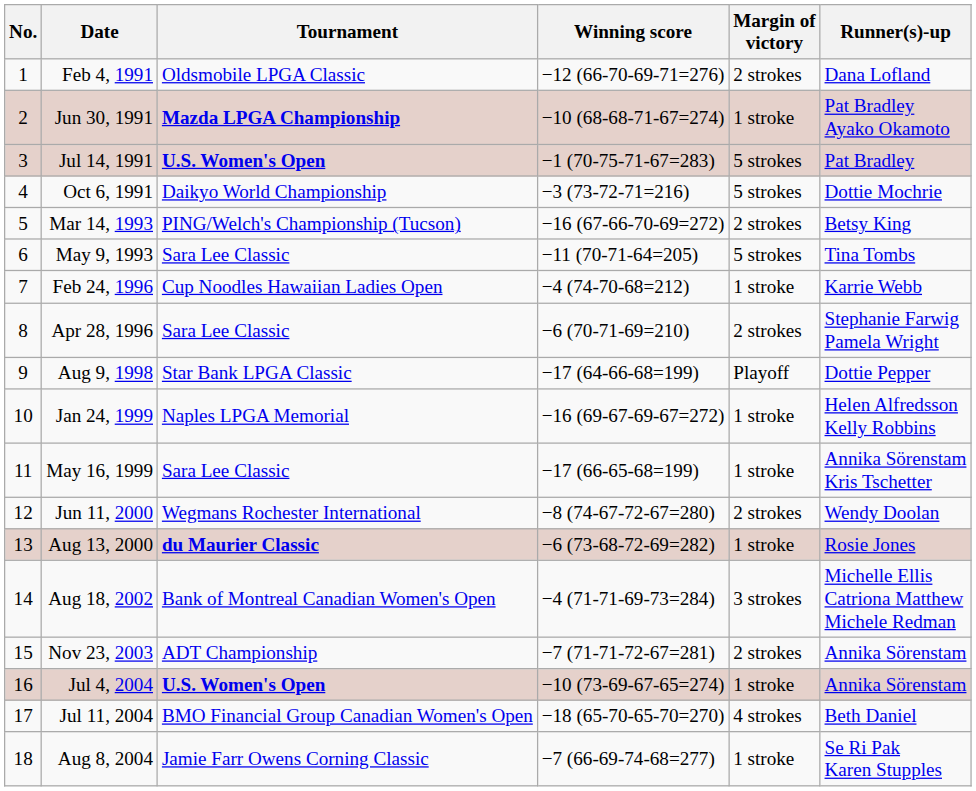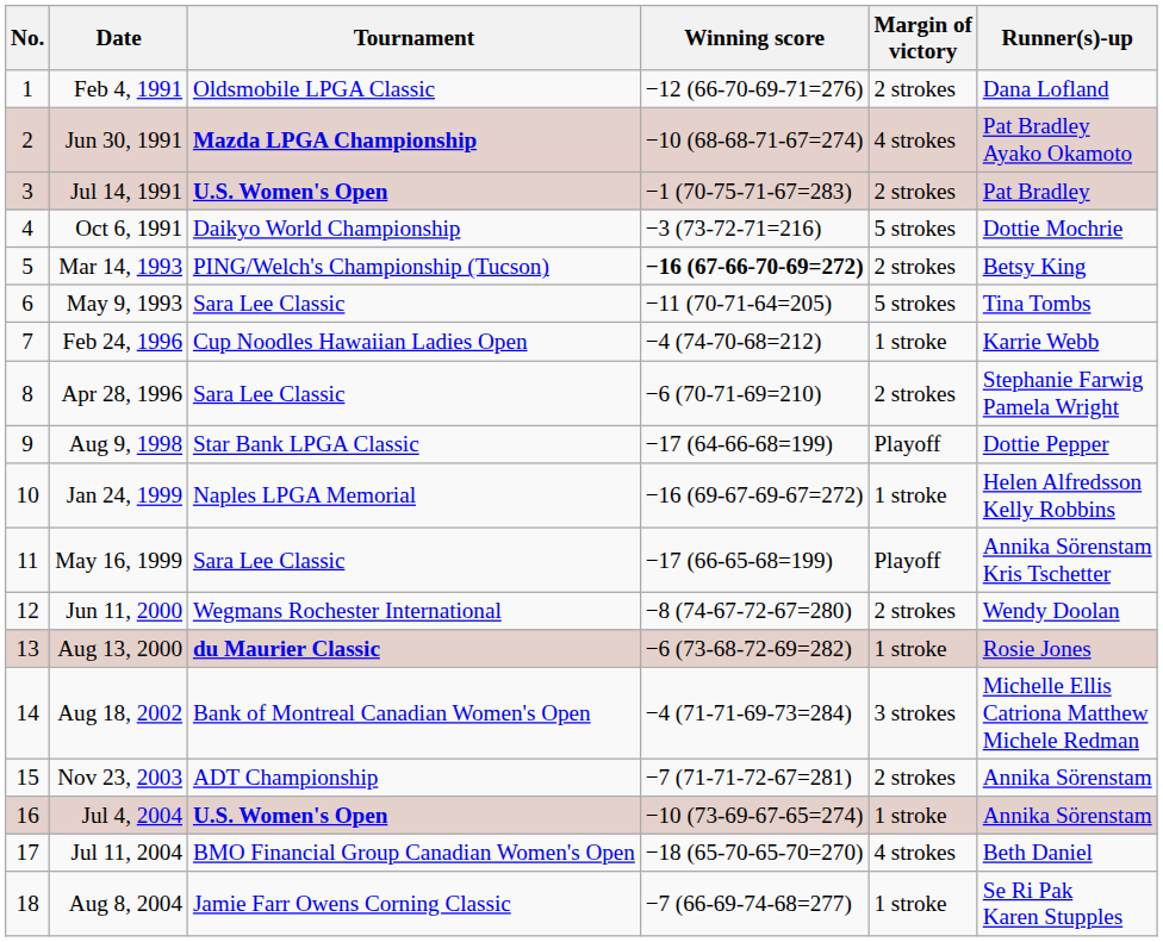 <table class="wikitable" style="font-size:95%;">
 <tr>
 <th>No.</th>
 <th>Date</th>
 <th>Tournament</th>
 <th>Winning score</th>
 <th>Margin of<br>victory</th>
 <th>Runner(s)-up</th>
 </tr>
 <tr>
 <td align=center>1</td>
 <td align=right>Feb 4, <a href='#'>1991</a></td>
 <td><a href='#'>Oldsmobile LPGA Classic</a></td>
 <td>−12 (66-70-69-71=276)</td>
 <td>2 strokes</td>
 <td> <a href='#'>Dana Lofland</a></td>
 </tr>
 <tr style="background:#e5d1cb;">
 <td align=center>2</td>
 <td align=right>Jun 30, 1991</td>
 <td><strong><a href='#'>Mazda LPGA Championship</a></strong></td>
 <td>−10 (68-68-71-67=274)</td>
-<td>1 stroke</td>
+<td>4 strokes</td>
 <td> <a href='#'>Pat Bradley</a><br> <a href='#'>Ayako Okamoto</a></td>
 </tr>
 <tr style="background:#e5d1cb;">
 <td align=center>3</td>
 <td align=right>Jul 14, 1991</td>
 <td><strong><a href='#'>U.S. Women's Open</a></strong></td>
 <td>−1 (70-75-71-67=283)</td>
-<td>5 strokes</td>
+<td>2 strokes</td>
 <td> <a href='#'>Pat Bradley</a></td>
 </tr>
 <tr>
 <td align=center>4</td>
 <td align=right>Oct 6, 1991</td>
 <td><a href='#'>Daikyo World Championship</a></td>
 <td>−3 (73-72-71=216)</td>
 <td>5 strokes</td>
 <td> <a href='#'>Dottie Mochrie</a></td>
 </tr>
 <tr>
 <td align=center>5</td>
 <td align=right>Mar 14, <a href='#'>1993</a></td>
 <td><a href='#'>PING/Welch's Championship (Tucson)</a></td>
-<td>−16 (67-66-70-69=272)</td>
+<td><strong>−16 (67-66-70-69=272)</strong></td>
 <td>2 strokes</td>
 <td> <a href='#'>Betsy King</a></td>
 </tr>
 <tr>
 <td align=center>6</td>
 <td align=right>May 9, 1993</td>
 <td><a href='#'>Sara Lee Classic</a></td>
 <td>−11 (70-71-64=205)</td>
 <td>5 strokes</td>
 <td> <a href='#'>Tina Tombs</a></td>
 </tr>
 <tr>
 <td align=center>7</td>
 <td align=right>Feb 24, <a href='#'>1996</a></td>
 <td><a href='#'>Cup Noodles Hawaiian Ladies Open</a></td>
 <td>−4 (74-70-68=212)</td>
 <td>1 stroke</td>
 <td> <a href='#'>Karrie Webb</a></td>
 </tr>
 <tr>
 <td align=center>8</td>
 <td align=right>Apr 28, 1996</td>
 <td><a href='#'>Sara Lee Classic</a></td>
 <td>−6 (70-71-69=210)</td>
 <td>2 strokes</td>
 <td> <a href='#'>Stephanie Farwig</a><br> <a href='#'>Pamela Wright</a></td>
 </tr>
 <tr>
 <td align=center>9</td>
 <td align=right>Aug 9, <a href='#'>1998</a></td>
 <td><a href='#'>Star Bank LPGA Classic</a></td>
 <td>−17 (64-66-68=199)</td>
 <td>Playoff</td>
 <td> <a href='#'>Dottie Pepper</a></td>
 </tr>
 <tr>
 <td align=center>10</td>
 <td align=right>Jan 24, <a href='#'>1999</a></td>
 <td><a href='#'>Naples LPGA Memorial</a></td>
 <td>−16 (69-67-69-67=272)</td>
 <td>1 stroke</td>
 <td> <a href='#'>Helen Alfredsson</a><br> <a href='#'>Kelly Robbins</a></td>
 </tr>
 <tr>
 <td align=center>11</td>
 <td align=right>May 16, 1999</td>
 <td><a href='#'>Sara Lee Classic</a></td>
 <td>−17 (66-65-68=199)</td>
-<td>1 stroke</td>
+<td>Playoff</td>
 <td> <a href='#'>Annika Sörenstam</a><br> <a href='#'>Kris Tschetter</a></td>
 </tr>
 <tr>
 <td align=center>12</td>
 <td align=right>Jun 11, <a href='#'>2000</a></td>
 <td><a href='#'>Wegmans Rochester International</a></td>
 <td>−8 (74-67-72-67=280)</td>
 <td>2 strokes</td>
 <td> <a href='#'>Wendy Doolan</a></td>
 </tr>
 <tr style="background:#e5d1cb;">
 <td align=center>13</td>
 <td align=right>Aug 13, 2000</td>
 <td><strong><a href='#'>du Maurier Classic</a></strong></td>
 <td>−6 (73-68-72-69=282)</td>
 <td>1 stroke</td>
 <td> <a href='#'>Rosie Jones</a></td>
 </tr>
 <tr>
 <td align=center>14</td>
 <td align=right>Aug 18, <a href='#'>2002</a></td>
 <td><a href='#'>Bank of Montreal Canadian Women's Open</a></td>
 <td>−4 (71-71-69-73=284)</td>
 <td>3 strokes</td>
 <td> <a href='#'>Michelle Ellis</a><br> <a href='#'>Catriona Matthew</a><br> <a href='#'>Michele Redman</a></td>
 </tr>
 <tr>
 <td align=center>15</td>
 <td align=right>Nov 23, <a href='#'>2003</a></td>
 <td><a href='#'>ADT Championship</a></td>
 <td>−7 (71-71-72-67=281)</td>
 <td>2 strokes</td>
 <td> <a href='#'>Annika Sörenstam</a></td>
 </tr>
 <tr style="background:#e5d1cb;">
 <td align=center>16</td>
 <td align=right>Jul 4, <a href='#'>2004</a></td>
 <td><strong><a href='#'>U.S. Women's Open</a></strong></td>
 <td>−10 (73-69-67-65=274)</td>
 <td>1 stroke</td>
 <td> <a href='#'>Annika Sörenstam</a></td>
 </tr>
 <tr>
 <td align=center>17</td>
 <td align=right>Jul 11, 2004</td>
 <td><a href='#'>BMO Financial Group Canadian Women's Open</a></td>
 <td>−18 (65-70-65-70=270)</td>
 <td>4 strokes</td>
 <td> <a href='#'>Beth Daniel</a></td>
 </tr>
 <tr>
 <td align=center>18</td>
 <td align=right>Aug 8, 2004</td>
 <td><a href='#'>Jamie Farr Owens Corning Classic</a></td>
 <td>−7 (66-69-74-68=277)</td>
 <td>1 stroke</td>
 <td> <a href='#'>Se Ri Pak</a><br> <a href='#'>Karen Stupples</a></td>
 </tr>
 </table>
